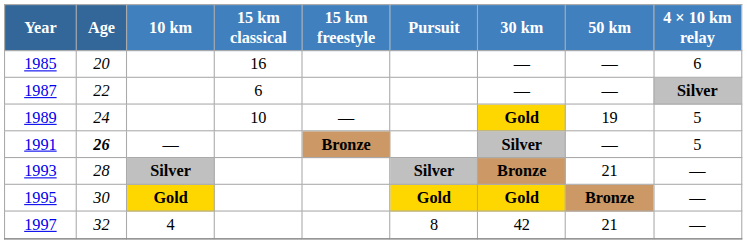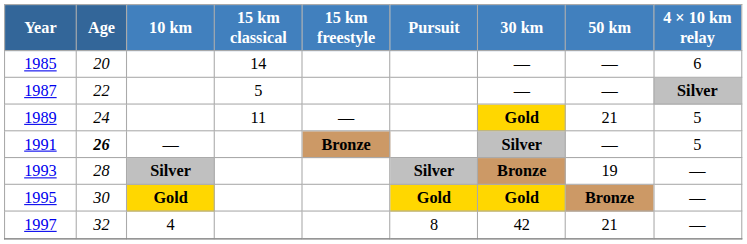 <table class="wikitable" style="font-size:95%; text-align:center; border:grey solid 1px; border-collapse:collapse; background:#ffffff;">
 <tr>
 <th style="background-color:#369; color:white; width:60px;"> Year </th>
 <th style="background-color:#369; color:white; width:40px;"> Age </th>
 <th style="background-color:#4180be; color:white; width:75px;"> 10 km </th>
 <th style="background-color:#4180be; color:white; width:75px;"> 15 km <br> classical </th>
 <th style="background-color:#4180be; color:white; width:75px;"> 15 km <br> freestyle </th>
 <th style="background-color:#4180be; color:white; width:75px;"> Pursuit </th>
 <th style="background-color:#4180be; color:white; width:75px;"> 30 km </th>
 <th style="background-color:#4180be; color:white; width:75px;"> 50 km </th>
 <th style="background-color:#4180be; color:white; width:75px;"> 4 × 10 km <br> relay </th>
 </tr>
 <tr>
 <td><a href='#'>1985</a></td>
 <td><em>20</em></td>
 <td></td>
-<td>16</td>
+<td>14</td>
 <td></td>
 <td></td>
 <td>—</td>
 <td>—</td>
 <td>6</td>
 </tr>
 <tr>
 <td><a href='#'>1987</a></td>
 <td><em>22</em></td>
 <td></td>
-<td>6</td>
+<td>5</td>
 <td></td>
 <td></td>
 <td>—</td>
 <td>—</td>
 <td style="background:silver;"><strong>Silver</strong></td>
 </tr>
 <tr>
 <td><a href='#'>1989</a></td>
 <td><em>24</em></td>
 <td></td>
-<td>10</td>
+<td>11</td>
 <td>—</td>
 <td></td>
 <td style="background:gold;"><strong>Gold</strong></td>
-<td>19</td>
+<td>21</td>
 <td>5</td>
 </tr>
 <tr>
 <td><a href='#'>1991</a></td>
 <td><strong><em>26</em></strong></td>
 <td>—</td>
 <td></td>
 <td bgcolor="cc9966"><strong>Bronze</strong></td>
 <td></td>
 <td style="background:silver;"><strong>Silver</strong></td>
 <td>—</td>
 <td>5</td>
 </tr>
 <tr>
 <td><a href='#'>1993</a></td>
 <td><em>28</em></td>
 <td style="background:silver;"><strong>Silver</strong></td>
 <td></td>
 <td></td>
 <td style="background:silver;"><strong>Silver</strong></td>
 <td bgcolor="cc9966"><strong>Bronze</strong></td>
-<td>21</td>
+<td>19</td>
 <td>—</td>
 </tr>
 <tr>
 <td><a href='#'>1995</a></td>
 <td><em>30</em></td>
 <td style="background:gold;"><strong>Gold</strong></td>
 <td></td>
 <td></td>
 <td style="background:gold;"><strong>Gold</strong></td>
 <td style="background:gold;"><strong>Gold</strong></td>
 <td bgcolor="cc9966"><strong>Bronze</strong></td>
 <td>—</td>
 </tr>
 <tr>
 <td><a href='#'>1997</a></td>
 <td><em>32</em></td>
 <td>4</td>
 <td></td>
 <td></td>
 <td>8</td>
 <td>42</td>
 <td>21</td>
 <td>—</td>
 </tr>
 <tr>
 </tr>
 </table>
